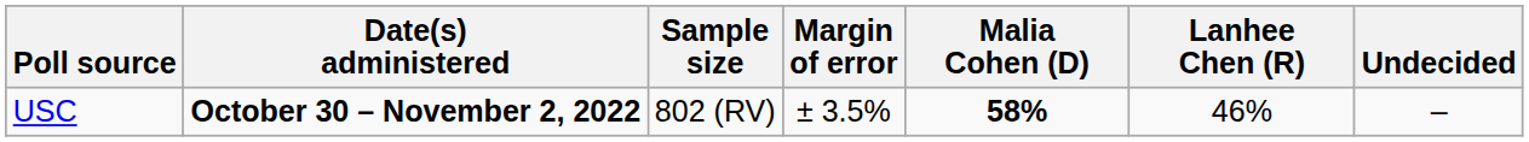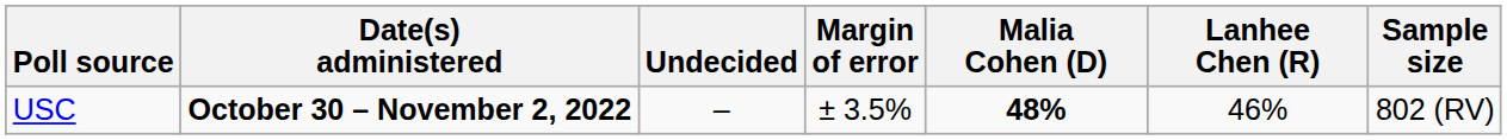 <table class="wikitable" style="font-size:90%;text-align:center;">
 <tr valign=bottom>
 <th>Poll source</th>
 <th>Date(s)<br>administered</th>
-<th>Sample<br>size</th>
+<th>Undecided</th>
 <th>Margin<br>of error</th>
 <th style="width:100px;">Malia<br>Cohen (D)</th>
 <th style="width:100px;">Lanhee<br>Chen (R)</th>
-<th>Undecided</th>
+<th>Sample<br>size</th>
 </tr>
 <tr>
 <td style="text-align:left;"><a href='#'>USC</a></td>
 <td><strong>October 30 – November 2, 2022</strong></td>
+<td>–</td>
+<td>± 3.5%</td>
+<td><strong>48%</strong></td>
+<td>46%</td>
 <td>802 (RV)</td>
-<td>± 3.5%</td>
-<td><strong>58%</strong></td>
-<td>46%</td>
-<td>–</td>
 </tr>
 </table>
